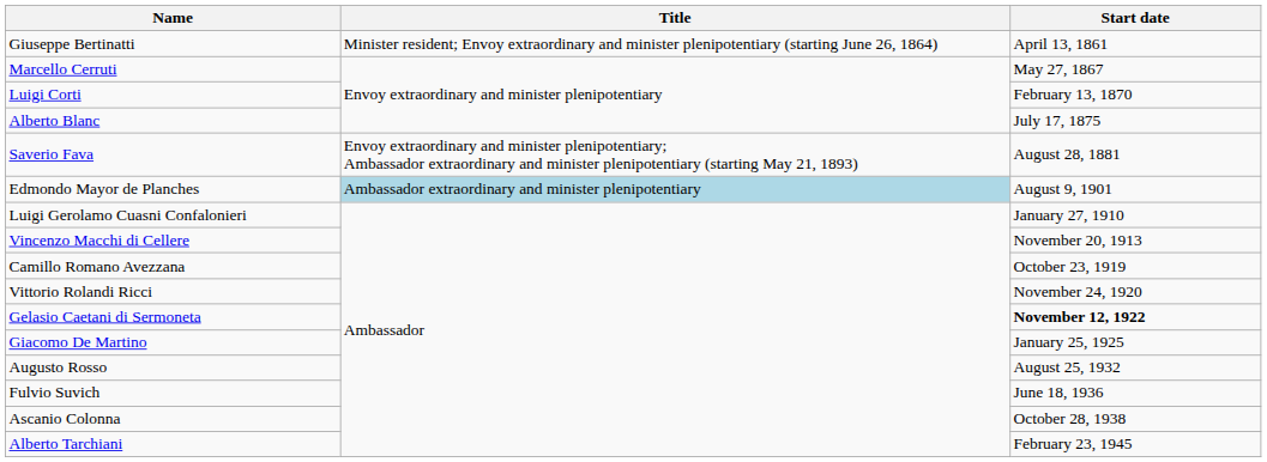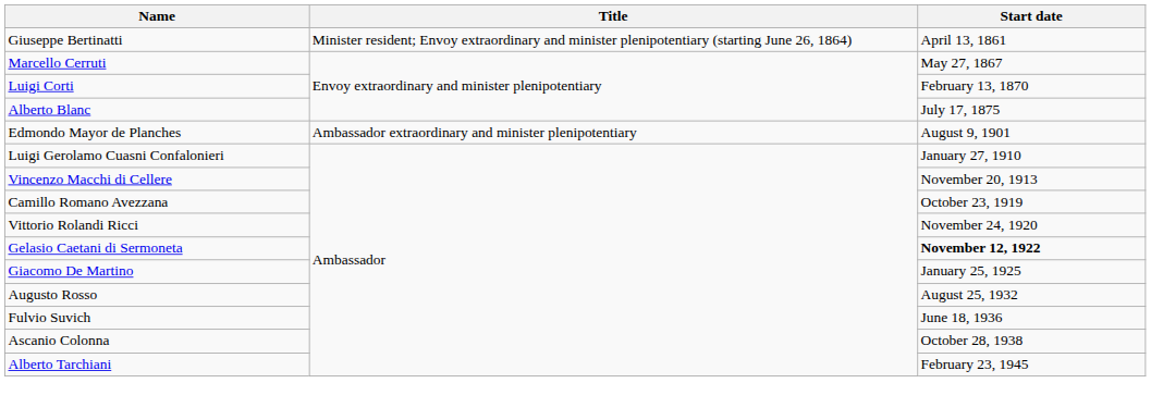 <table class="wikitable">
 <tr>
 <th width="20%">Name</th>
 <th width="40%">Title</th>
 <th width="15%">Start date</th>
 </tr>
 <tr>
 <td>Giuseppe Bertinatti</td>
 <td>Minister resident; Envoy extraordinary and minister plenipotentiary (starting June 26, 1864)</td>
 <td>April 13, 1861</td>
 </tr>
 <tr>
 <td><a href='#'>Marcello Cerruti</a></td>
 <td rowspan="3">Envoy extraordinary and minister plenipotentiary</td>
 <td>May 27, 1867</td>
 </tr>
 <tr>
 <td><a href='#'>Luigi Corti</a></td>
 <td>February 13, 1870</td>
 </tr>
 <tr>
 <td><a href='#'>Alberto Blanc</a></td>
 <td>July 17, 1875</td>
 </tr>
 <tr>
-<td><a href='#'>Saverio Fava</a></td>
-<td>Envoy extraordinary and minister plenipotentiary;<br>Ambassador extraordinary and minister plenipotentiary (starting May 21, 1893)</td>
-<td>August 28, 1881</td>
-</tr>
-<tr>
 <td>Edmondo Mayor de Planches</td>
-<td style="background: lightblue;">Ambassador extraordinary and minister plenipotentiary</td>
+<td>Ambassador extraordinary and minister plenipotentiary</td>
 <td>August 9, 1901</td>
 </tr>
 <tr>
 <td>Luigi Gerolamo Cuasni Confalonieri</td>
 <td rowspan="10">Ambassador</td>
 <td>January 27, 1910</td>
 </tr>
 <tr>
 <td><a href='#'>Vincenzo Macchi di Cellere</a></td>
 <td>November 20, 1913</td>
 </tr>
 <tr>
 <td>Camillo Romano Avezzana</td>
 <td>October 23, 1919</td>
 </tr>
 <tr>
 <td>Vittorio Rolandi Ricci</td>
 <td>November 24, 1920</td>
 </tr>
 <tr>
 <td><a href='#'>Gelasio Caetani di Sermoneta</a></td>
 <td><strong>November 12, 1922</strong></td>
 </tr>
 <tr>
 <td><a href='#'>Giacomo De Martino</a></td>
 <td>January 25, 1925</td>
 </tr>
 <tr>
 <td>Augusto Rosso</td>
 <td>August 25, 1932</td>
 </tr>
 <tr>
 <td>Fulvio Suvich</td>
 <td>June 18, 1936</td>
 </tr>
 <tr>
 <td>Ascanio Colonna</td>
 <td>October 28, 1938</td>
 </tr>
 <tr>
 <td><a href='#'>Alberto Tarchiani</a></td>
 <td>February 23, 1945</td>
 </tr>
 </table>
